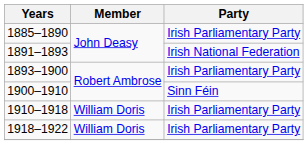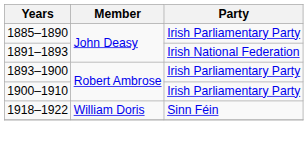 <table class="wikitable">
 <tr>
 <th>Years</th>
 <th>Member</th>
 <th>Party</th>
 </tr>
 <tr>
 <td>1885–1890</td>
 <td rowspan=2><a href='#'>John Deasy</a></td>
 <td><a href='#'>Irish Parliamentary Party</a></td>
 </tr>
 <tr>
 <td>1891–1893</td>
 <td><a href='#'>Irish National Federation</a></td>
 </tr>
 <tr>
 <td>1893–1900</td>
 <td rowspan=2><a href='#'>Robert Ambrose</a></td>
 <td><a href='#'>Irish Parliamentary Party</a></td>
 </tr>
 <tr>
 <td>1900–1910</td>
-<td><a href='#'>Sinn Féin</a></td>
-</tr>
-<tr>
-<td>1910–1918</td>
-<td><a href='#'>William Doris</a></td>
 <td><a href='#'>Irish Parliamentary Party</a></td>
 </tr>
 <tr>
 <td>1918–1922</td>
 <td><a href='#'>William Doris</a></td>
-<td><a href='#'>Irish Parliamentary Party</a></td>
+<td><a href='#'>Sinn Féin</a></td>
 </tr>
 <tr>
 </tr>
 </table>
